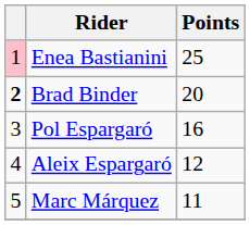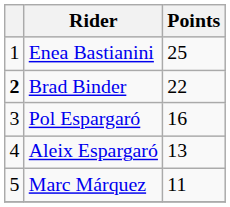 <table class="wikitable" style="font-size: 85%;">
 <tr>
 <th></th>
 <th>Rider</th>
 <th>Points</th>
 </tr>
 <tr>
-<td align=center style="background: pink;">1</td>
+<td align=center>1</td>
 <td> <a href='#'>Enea Bastianini</a></td>
 <td align=left>25</td>
 </tr>
 <tr>
 <td align=center><strong>2</strong></td>
 <td> <a href='#'>Brad Binder</a></td>
-<td align=left>20</td>
+<td align=left>22</td>
 </tr>
 <tr>
 <td align=center>3</td>
 <td> <a href='#'>Pol Espargaró</a></td>
 <td align=left>16</td>
 </tr>
 <tr>
 <td align=center>4</td>
 <td> <a href='#'>Aleix Espargaró</a></td>
-<td align=left>12</td>
+<td align=left>13</td>
 </tr>
 <tr>
 <td align=center>5</td>
 <td> <a href='#'>Marc Márquez</a></td>
 <td align=left>11</td>
 </tr>
 <tr>
 </tr>
 </table>
